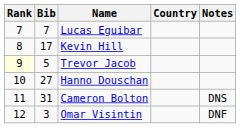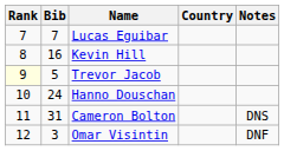 <table class="wikitable sortable" style="text-align:center">
 <tr>
 <th>Rank</th>
 <th>Bib</th>
 <th>Name</th>
 <th>Country</th>
 <th>Notes</th>
 </tr>
 <tr>
 <td>7</td>
 <td>7</td>
 <td align=left><a href='#'>Lucas Eguibar</a></td>
 <td align=left></td>
 <td></td>
 </tr>
 <tr>
 <td>8</td>
-<td>17</td>
+<td>16</td>
 <td align=left><a href='#'>Kevin Hill</a></td>
 <td align=left></td>
 <td></td>
 </tr>
 <tr>
 <td style="background: lightyellow;">9</td>
 <td>5</td>
 <td align=left><a href='#'>Trevor Jacob</a></td>
 <td align=left></td>
 <td></td>
 </tr>
 <tr>
 <td>10</td>
-<td>27</td>
+<td>24</td>
 <td align=left><a href='#'>Hanno Douschan</a></td>
 <td align=left></td>
 <td></td>
 </tr>
 <tr>
 <td>11</td>
 <td>31</td>
 <td align=left><a href='#'>Cameron Bolton</a></td>
 <td align=left></td>
 <td>DNS</td>
 </tr>
 <tr>
 <td>12</td>
 <td>3</td>
 <td align=left><a href='#'>Omar Visintin</a></td>
 <td align=left></td>
 <td>DNF</td>
 </tr>
 </table>
